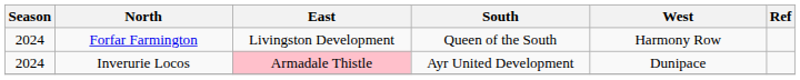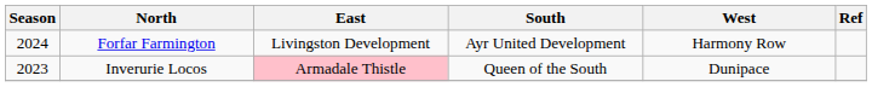 <table class="wikitable" style="text-align: center;">
 <tr>
 <th>Season</th>
 <th scope="col" style="width: 200px;">North</th>
 <th scope="col" style="width: 200px;">East</th>
 <th scope="col" style="width: 200px;">South</th>
 <th scope="col" style="width: 200px;">West</th>
 <th>Ref</th>
 </tr>
 <tr>
 <td>2024</td>
 <td><a href='#'>Forfar Farmington</a></td>
 <td>Livingston Development</td>
-<td>Queen of the South</td>
+<td>Ayr United Development</td>
 <td>Harmony Row</td>
 <td></td>
 </tr>
 <tr>
-<td>2024</td>
+<td>2023</td>
 <td>Inverurie Locos</td>
 <td style="background: pink;">Armadale Thistle</td>
-<td>Ayr United Development</td>
+<td>Queen of the South</td>
 <td>Dunipace</td>
 <td></td>
 </tr>
 <tr>
 </tr>
 </table>
